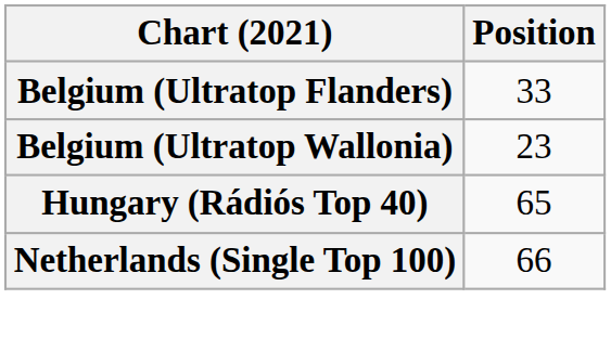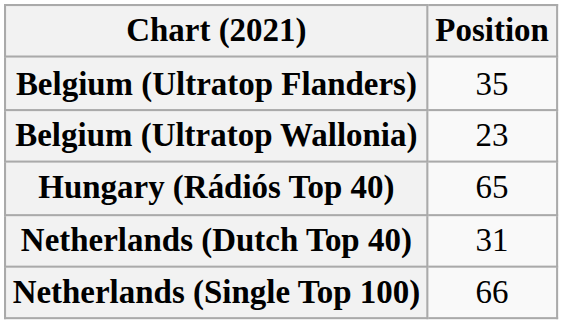 <table class="wikitable sortable plainrowheaders" style="text-align:center">
 <tr>
 <th scope="col">Chart (2021)</th>
 <th scope="col">Position</th>
 </tr>
 <tr>
 <th scope="row">Belgium (Ultratop Flanders)</th>
-<td>33</td>
+<td>35</td>
 </tr>
 <tr>
 <th scope="row">Belgium (Ultratop Wallonia)</th>
 <td>23</td>
 </tr>
 <tr>
 <th scope="row">Hungary (Rádiós Top 40)</th>
 <td>65</td>
 </tr>
 <tr>
+<th scope="row">Netherlands (Dutch Top 40)</th>
+<td>31</td>
+</tr>
+<tr>
 <th scope="row">Netherlands (Single Top 100)</th>
 <td>66</td>
 </tr>
 </table>
